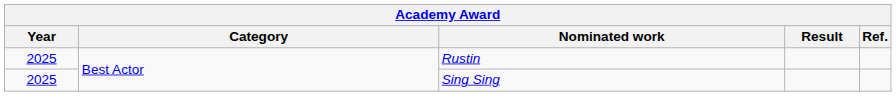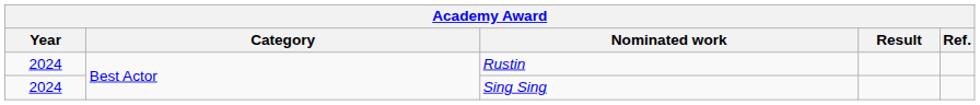 <table class=wikitable>
 <tr>
 <th colspan=5><a href='#'>Academy Award</a></th>
 </tr>
 <tr>
 <th scope="col" style="width:5em;">Year</th>
 <th scope="col" style="width:26em;">Category</th>
 <th scope="col" style="width:25em;">Nominated work</th>
 <th scope="col" style="width:5em;">Result</th>
 <th>Ref.</th>
 </tr>
 <tr>
-<td style="text-align:center;"><a href='#'>2025</a></td>
+<td style="text-align:center;"><a href='#'>2024</a></td>
 <td rowspan="2"><a href='#'>Best Actor</a></td>
 <td><em><a href='#'>Rustin</a></em></td>
 <td></td>
 <td></td>
 </tr>
 <tr>
-<td style="text-align:center;"><a href='#'>2025</a></td>
+<td style="text-align:center;"><a href='#'>2024</a></td>
 <td><em><a href='#'>Sing Sing</a></em></td>
 <td></td>
 <td></td>
 </tr>
 </table>
